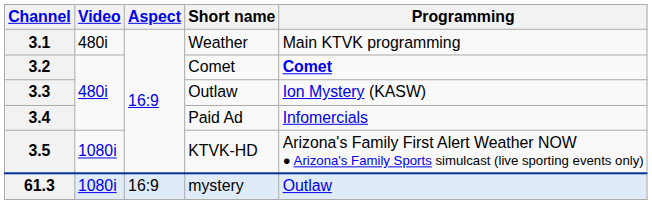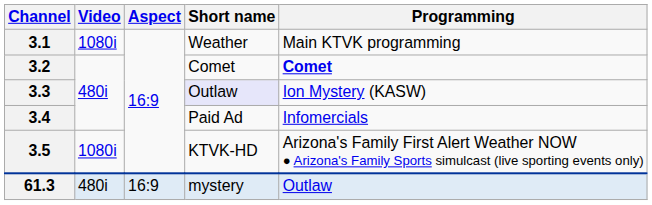 <table class="wikitable">
 <tr>
 <th scope="col"><a href='#'>Channel</a></th>
 <th scope="col"><a href='#'>Video</a></th>
 <th scope="col"><a href='#'>Aspect</a></th>
 <th scope="col">Short name</th>
 <th scope="col">Programming</th>
 </tr>
 <tr>
 <th scope="row">3.1</th>
-<td>480i</td>
+<td><a href='#'>1080i</a></td>
 <td rowspan="5"><a href='#'>16:9</a></td>
 <td>Weather</td>
 <td>Main KTVK programming</td>
 </tr>
 <tr>
 <th scope="row">3.2</th>
 <td rowspan="3"><a href='#'>480i</a></td>
 <td>Comet</td>
 <td><strong><a href='#'>Comet</a></strong></td>
 </tr>
 <tr>
 <th scope="row">3.3</th>
-<td>Outlaw</td>
+<td style="background: lavender;">Outlaw</td>
 <td><a href='#'>Ion Mystery</a> (KASW)</td>
 </tr>
 <tr>
 <th scope="row">3.4</th>
 <td>Paid Ad</td>
 <td><a href='#'>Infomercials</a></td>
 </tr>
 <tr>
 <th scope="row">3.5</th>
 <td><a href='#'>1080i</a></td>
 <td>KTVK-HD</td>
 <td>Arizona's Family First Alert Weather NOW<br><small>● <a href='#'>Arizona's Family Sports</a> simulcast (live sporting events only)</small></td>
 </tr>
 <tr style="background-color:#DFEBF6; border-top: 2px solid #003399;">
 <th scope="row">61.3</th>
-<td><a href='#'>1080i</a></td>
+<td>480i</td>
 <td>16:9</td>
 <td>mystery</td>
 <td><a href='#'>Outlaw</a></td>
 </tr>
 </table>
